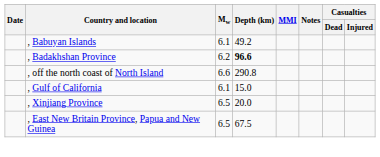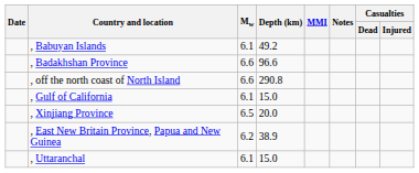 <table class="wikitable sortable sort-under" style="border:1px black; margin-left:1em;">
 <tr>
 <th rowspan="2"><small>Date</small></th>
 <th rowspan="2" style="width: 310px"><small>Country and location</small></th>
 <th rowspan="2"><small>M<sub>w</sub></small></th>
 <th rowspan="2"><small>Depth (km)</small></th>
 <th rowspan="2"><small><a href='#'>MMI</a></small></th>
 <th rowspan="2" class="unsortable"><small>Notes</small></th>
 <th colspan="2"><small>Casualties</small></th>
 </tr>
 <tr>
 <th><small>Dead</small></th>
 <th><small>Injured</small></th>
 </tr>
 <tr>
 <td></td>
 <td>, <a href='#'>Babuyan Islands</a></td>
 <td>6.1</td>
 <td>49.2</td>
 <td></td>
 <td></td>
 <td></td>
 <td></td>
 </tr>
 <tr>
 <td></td>
 <td>, <a href='#'>Badakhshan Province</a></td>
-<td>6.2</td>
-<td><strong>96.6</strong></td>
+<td>6.6</td>
+<td>96.6</td>
 <td></td>
 <td></td>
 <td></td>
 <td></td>
 </tr>
 <tr>
 <td></td>
 <td>, off the north coast of <a href='#'>North Island</a></td>
 <td>6.6</td>
 <td>290.8</td>
 <td></td>
 <td></td>
 <td></td>
 <td></td>
 </tr>
 <tr>
 <td></td>
 <td>, <a href='#'>Gulf of California</a></td>
 <td>6.1</td>
 <td>15.0</td>
 <td></td>
 <td></td>
 <td></td>
 <td></td>
 </tr>
 <tr>
 <td></td>
 <td>, <a href='#'>Xinjiang Province</a></td>
 <td>6.5</td>
 <td>20.0</td>
 <td></td>
 <td></td>
 <td></td>
 <td></td>
 </tr>
 <tr>
 <td></td>
 <td>, <a href='#'>East New Britain Province</a>, <a href='#'>Papua and New Guinea</a></td>
-<td>6.5</td>
-<td>67.5</td>
+<td>6.2</td>
+<td>38.9</td>
+<td></td>
+<td></td>
+<td></td>
+<td></td>
+</tr>
+<tr>
+<td></td>
+<td>, <a href='#'>Uttaranchal</a></td>
+<td>6.1</td>
+<td>15.0</td>
 <td></td>
 <td></td>
 <td></td>
 <td></td>
 </tr>
 </table>
